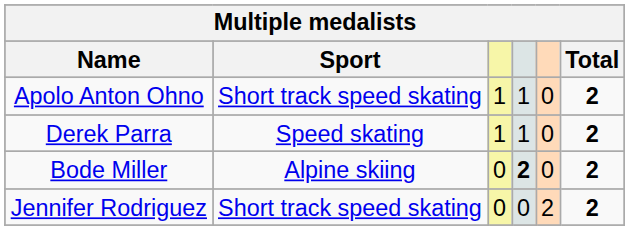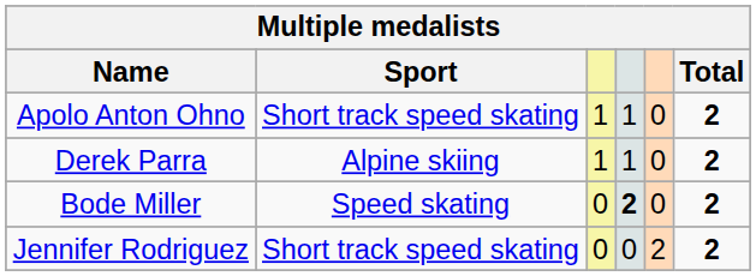 <table class=wikitable style=font-size:85%;float:right;text-align:center>
 <tr>
 <th colspan=7>Multiple medalists</th>
 </tr>
 <tr>
 <th>Name</th>
 <th>Sport</th>
 <td bgcolor=F7F6A8></td>
 <td bgcolor=DCE5E5></td>
 <td bgcolor=FFDAB9></td>
 <th>Total</th>
 </tr>
 <tr>
 <td><a href='#'>Apolo Anton Ohno</a></td>
 <td><a href='#'>Short track speed skating</a></td>
 <td bgcolor=F7F6A8>1</td>
 <td bgcolor=DCE5E5>1</td>
 <td bgcolor=FFDAB9>0</td>
 <td><strong>2</strong></td>
 </tr>
 <tr>
 <td><a href='#'>Derek Parra</a></td>
-<td><a href='#'>Speed skating</a></td>
+<td><a href='#'>Alpine skiing</a></td>
 <td bgcolor=F7F6A8>1</td>
 <td bgcolor=DCE5E5>1</td>
 <td bgcolor=FFDAB9>0</td>
 <td><strong>2</strong></td>
 </tr>
 <tr>
 <td><a href='#'>Bode Miller</a></td>
-<td><a href='#'>Alpine skiing</a></td>
+<td><a href='#'>Speed skating</a></td>
 <td bgcolor=F7F6A8>0</td>
 <td bgcolor=DCE5E5><strong>2</strong></td>
 <td bgcolor=FFDAB9>0</td>
 <td><strong>2</strong></td>
 </tr>
 <tr>
 <td><a href='#'>Jennifer Rodriguez</a></td>
 <td><a href='#'>Short track speed skating</a></td>
 <td bgcolor=F7F6A8>0</td>
 <td bgcolor=DCE5E5>0</td>
 <td bgcolor=FFDAB9>2</td>
 <td><strong>2</strong></td>
 </tr>
 </table>
